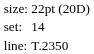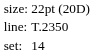 <table style="margin-left:40px;">
 <tr>
 <td>size:</td>
 <td>22pt (20D)</td>
 </tr>
 <tr>
+<td>line:</td>
+<td>T.2350</td>
+</tr>
+<tr>
 <td>set:</td>
 <td>14</td>
 </tr>
-<tr>
-<td>line:</td>
-<td>T.2350</td>
-</tr>
 </table>
